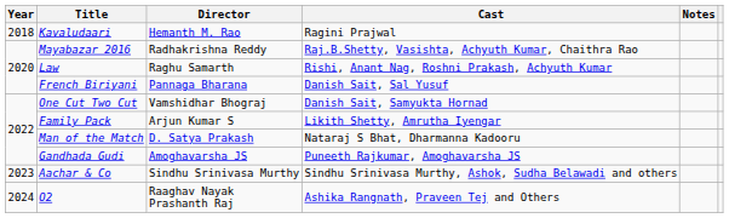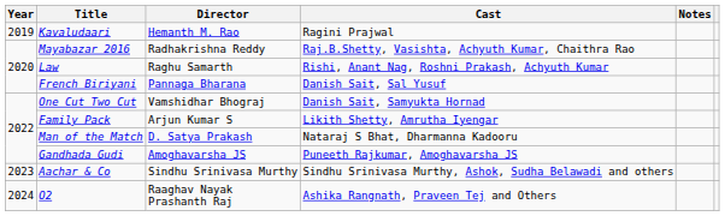 <table class="wikitable">
 <tr>
 <th scope="col">Year</th>
 <th scope="col">Title</th>
 <th scope="col">Director</th>
 <th scope="col">Cast</th>
 <th scope="col" class="unsortable">Notes</th>
 <th scope="col" class="unsortable"></th>
 </tr>
 <tr>
-<td>2018</td>
+<td>2019</td>
 <td><em><a href='#'>Kavaludaari</a></em></td>
 <td><a href='#'>Hemanth M. Rao</a></td>
 <td>Ragini Prajwal</td>
 <td></td>
 <td style="text-align:center;"></td>
 </tr>
 <tr>
 <td rowspan="3">2020</td>
 <td><em><a href='#'>Mayabazar 2016</a></em></td>
 <td>Radhakrishna Reddy</td>
 <td><a href='#'>Raj.B.Shetty</a>, <a href='#'>Vasishta</a>, <a href='#'>Achyuth Kumar</a>, Chaithra Rao</td>
 <td></td>
 <td style="text-align:center;"></td>
 </tr>
 <tr>
 <td><em><a href='#'>Law</a></em></td>
 <td>Raghu Samarth</td>
 <td><a href='#'>Rishi</a>, <a href='#'>Anant Nag</a>, <a href='#'>Roshni Prakash</a>, <a href='#'>Achyuth Kumar</a></td>
 <td></td>
 <td style="text-align:center;"></td>
 </tr>
 <tr>
 <td><em><a href='#'>French Biriyani</a></em></td>
 <td><a href='#'>Pannaga Bharana</a></td>
 <td><a href='#'>Danish Sait</a>, <a href='#'>Sal Yusuf</a></td>
 <td></td>
 <td style="text-align:center;"></td>
 </tr>
 <tr>
 <td rowspan="4">2022</td>
 <td><em><a href='#'>One Cut Two Cut</a></em></td>
 <td>Vamshidhar Bhograj</td>
 <td><a href='#'>Danish Sait</a>, <a href='#'>Samyukta Hornad</a></td>
 <td></td>
 <td style="text-align:center;"></td>
 </tr>
 <tr>
 <td><em><a href='#'>Family Pack</a></em></td>
 <td>Arjun Kumar S</td>
 <td><a href='#'>Likith Shetty</a>, <a href='#'>Amrutha Iyengar</a></td>
 <td></td>
 <td style="text-align:center;"></td>
 </tr>
 <tr>
 <td><em><a href='#'>Man of the Match</a></em></td>
 <td><a href='#'>D. Satya Prakash</a></td>
 <td>Nataraj S Bhat, Dharmanna Kadooru</td>
 <td></td>
 <td style="text-align:center;"></td>
 </tr>
 <tr>
 <td><em><a href='#'>Gandhada Gudi</a></em></td>
 <td><a href='#'>Amoghavarsha JS</a></td>
 <td><a href='#'>Puneeth Rajkumar</a>, <a href='#'>Amoghavarsha JS</a></td>
 <td></td>
 <td style="text-align:center;"></td>
 </tr>
 <tr>
 <td>2023</td>
 <td><em><a href='#'>Aachar & Co</a></em></td>
 <td>Sindhu Srinivasa Murthy</td>
 <td>Sindhu Srinivasa Murthy, <a href='#'>Ashok</a>, <a href='#'>Sudha Belawadi</a> and others</td>
 <td></td>
 <td style="text-align:center;"></td>
 </tr>
 <tr>
 <td>2024</td>
 <td><em><a href='#'>O2</a></em></td>
 <td>Raaghav Nayak<br>Prashanth Raj</td>
 <td><a href='#'>Ashika Rangnath</a>, <a href='#'>Praveen Tej</a> and Others</td>
 <td></td>
 <td></td>
 </tr>
 </table>
